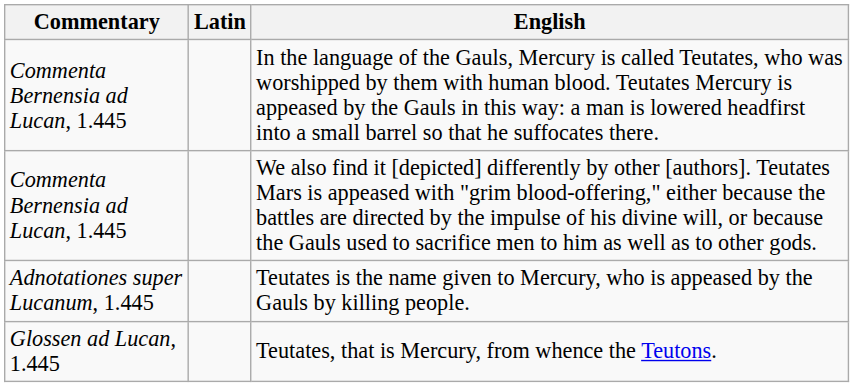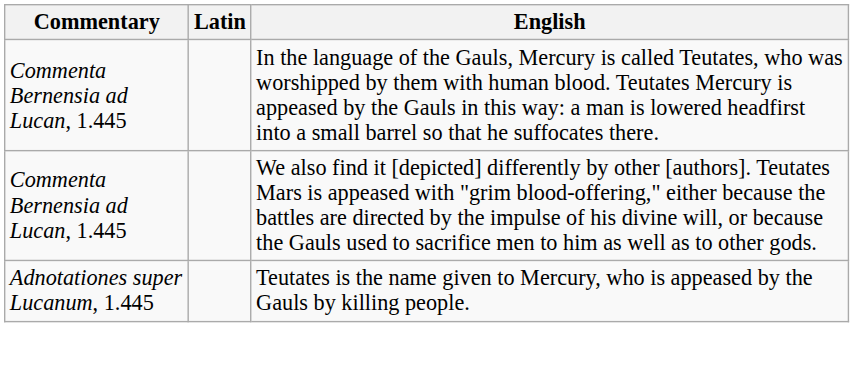 <table class="wikitable">
 <tr>
 <th>Commentary</th>
 <th>Latin</th>
 <th>English</th>
 </tr>
 <tr>
 <td><em>Commenta Bernensia ad Lucan</em>, 1.445</td>
 <td></td>
 <td>In the language of the Gauls, Mercury is called Teutates, who was worshipped by them with human blood. Teutates Mercury is appeased by the Gauls in this way: a man is lowered headfirst into a small barrel so that he suffocates there.</td>
 </tr>
 <tr>
 <td><em>Commenta Bernensia ad Lucan</em>, 1.445</td>
 <td></td>
 <td>We also find it [depicted] differently by other [authors]. Teutates Mars is appeased with "grim blood-offering," either because the battles are directed by the impulse of his divine will, or because the Gauls used to sacrifice men to him as well as to other gods.</td>
 </tr>
 <tr>
 <td><em>Adnotationes super Lucanum</em>, 1.445</td>
 <td></td>
 <td>Teutates is the name given to Mercury, who is appeased by the Gauls by killing people.</td>
 </tr>
-<tr>
-<td><em>Glossen ad Lucan</em>, 1.445</td>
-<td></td>
-<td>Teutates, that is Mercury, from whence the <a href='#'>Teutons</a>.</td>
-</tr>
 </table>
